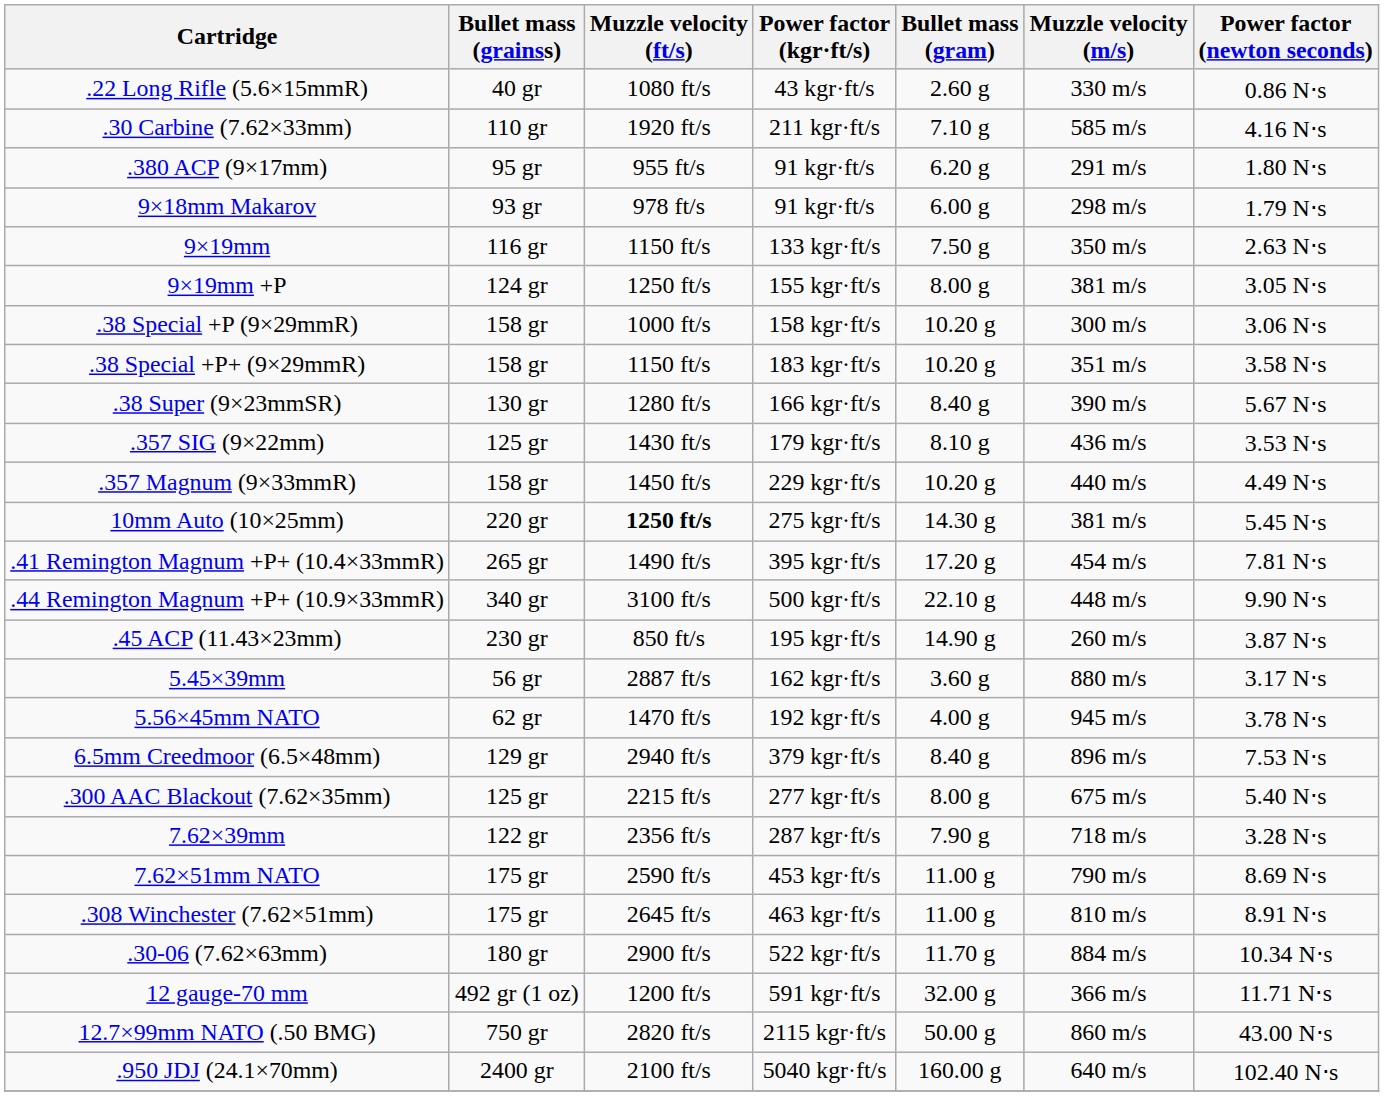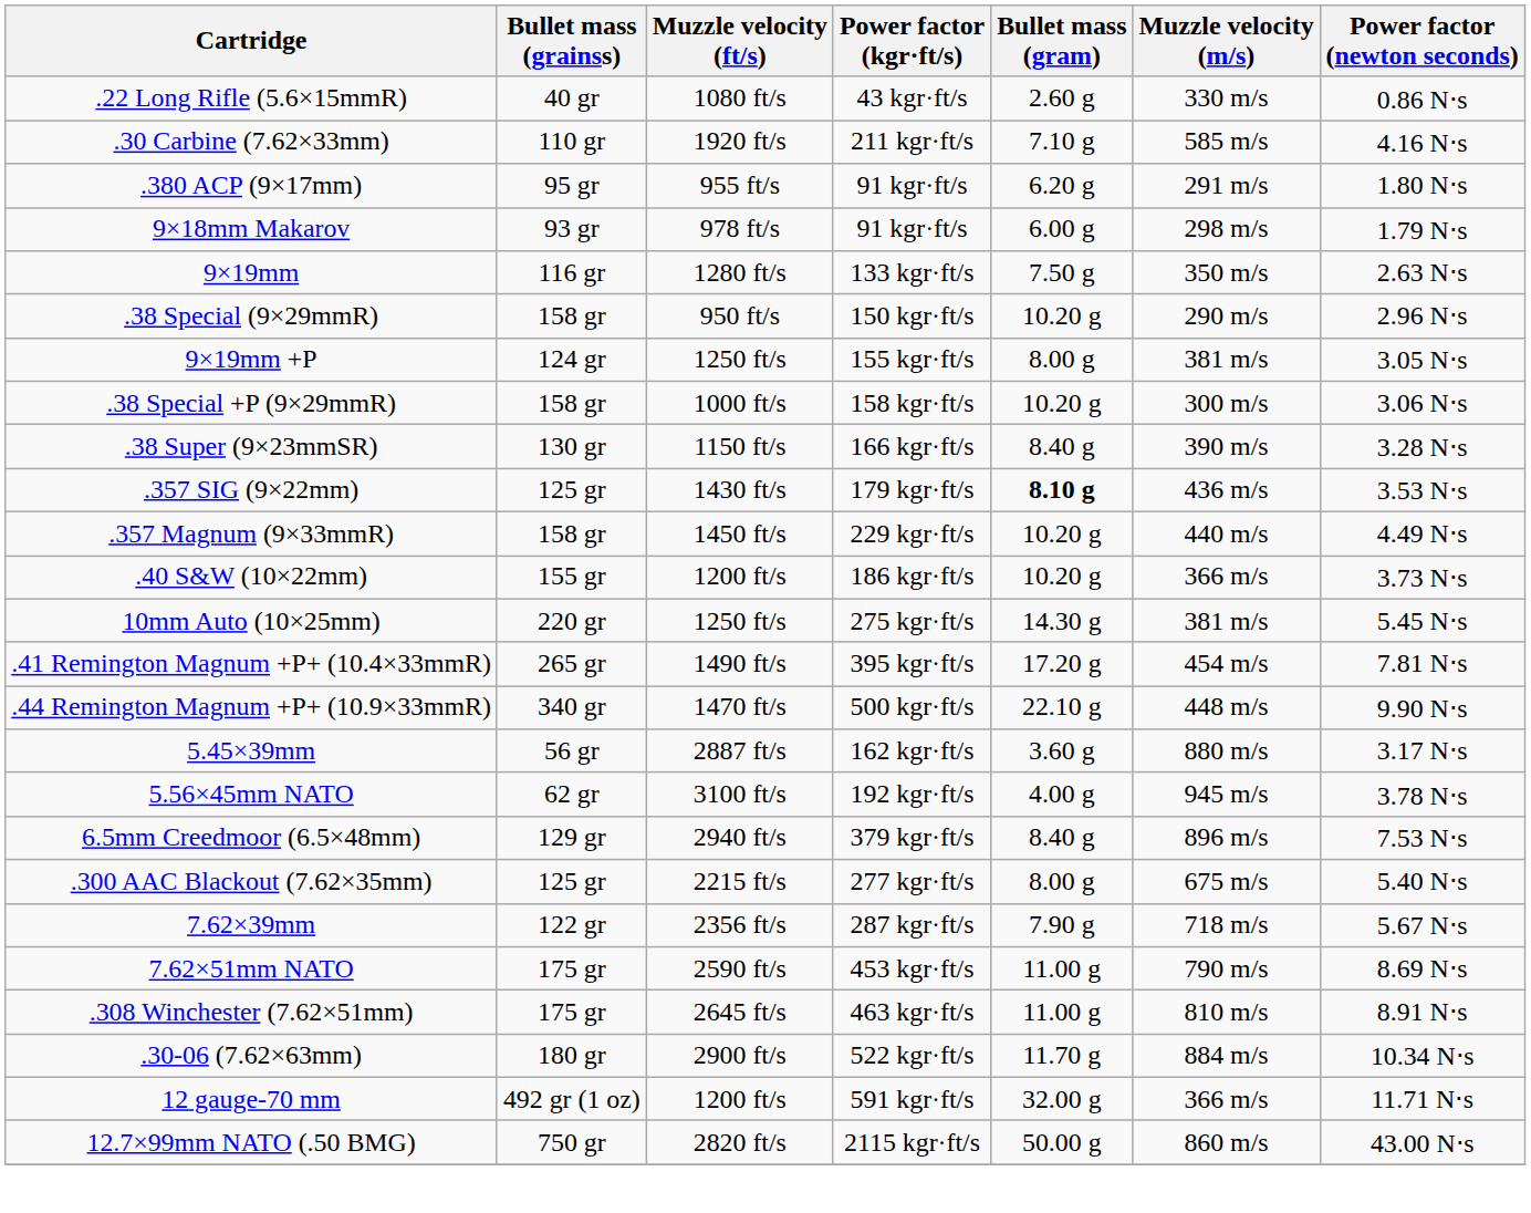 <table class="sortable wikitable" style="text-align: center;">
 <tr>
 <th>Cartridge</th>
 <th>Bullet mass<br>(<a href='#'>grains</a>s)</th>
 <th>Muzzle velocity<br>(<a href='#'>ft/s</a>)</th>
 <th>Power factor <br>(kgr·ft/s)</th>
 <th>Bullet mass<br>(<a href='#'>gram</a>)</th>
 <th>Muzzle velocity<br>(<a href='#'>m/s</a>)</th>
 <th>Power factor <br>(<a href='#'>newton seconds</a>)</th>
 </tr>
 <tr>
 <td><a href='#'>.22 Long Rifle</a> (5.6×15mmR)</td>
 <td>40 gr</td>
 <td>1080 ft/s</td>
 <td>43 kgr·ft/s</td>
 <td>2.60 g</td>
 <td>330 m/s</td>
 <td>0.86 N⋅s</td>
 </tr>
 <tr>
 <td><a href='#'>.30 Carbine</a> (7.62×33mm)</td>
 <td>110 gr</td>
 <td>1920 ft/s</td>
 <td>211 kgr·ft/s</td>
 <td>7.10 g</td>
 <td>585 m/s</td>
 <td>4.16 N⋅s</td>
 </tr>
 <tr>
 <td><a href='#'>.380 ACP</a> (9×17mm)</td>
 <td>95 gr</td>
 <td>955 ft/s</td>
 <td>91 kgr·ft/s</td>
 <td>6.20 g</td>
 <td>291 m/s</td>
 <td>1.80 N⋅s</td>
 </tr>
 <tr>
 <td><a href='#'>9×18mm Makarov</a></td>
 <td>93 gr</td>
 <td>978 ft/s</td>
 <td>91 kgr·ft/s</td>
 <td>6.00 g</td>
 <td>298 m/s</td>
 <td>1.79 N⋅s</td>
 </tr>
 <tr>
 <td><a href='#'>9×19mm</a></td>
 <td>116 gr</td>
-<td>1150 ft/s</td>
+<td>1280 ft/s</td>
 <td>133 kgr·ft/s</td>
 <td>7.50 g</td>
 <td>350 m/s</td>
 <td>2.63 N⋅s</td>
+</tr>
+<tr>
+<td><a href='#'>.38 Special</a> (9×29mmR)</td>
+<td>158 gr</td>
+<td>950 ft/s</td>
+<td>150 kgr·ft/s</td>
+<td>10.20 g</td>
+<td>290 m/s</td>
+<td>2.96 N⋅s</td>
 </tr>
 <tr>
 <td><a href='#'>9×19mm</a> +P</td>
 <td>124 gr</td>
 <td>1250 ft/s</td>
 <td>155 kgr·ft/s</td>
 <td>8.00 g</td>
 <td>381 m/s</td>
 <td>3.05 N⋅s</td>
 </tr>
 <tr>
 <td><a href='#'>.38 Special</a> +P (9×29mmR)</td>
 <td>158 gr</td>
 <td>1000 ft/s</td>
 <td>158 kgr·ft/s</td>
 <td>10.20 g</td>
 <td>300 m/s</td>
 <td>3.06 N⋅s</td>
 </tr>
 <tr>
-<td><a href='#'>.38 Special</a> +P+ (9×29mmR)</td>
-<td>158 gr</td>
-<td>1150 ft/s</td>
-<td>183 kgr·ft/s</td>
-<td>10.20 g</td>
-<td>351 m/s</td>
-<td>3.58 N⋅s</td>
-</tr>
-<tr>
 <td><a href='#'>.38 Super</a> (9×23mmSR)</td>
 <td>130 gr</td>
-<td>1280 ft/s</td>
+<td>1150 ft/s</td>
 <td>166 kgr·ft/s</td>
 <td>8.40 g</td>
 <td>390 m/s</td>
-<td>5.67 N⋅s</td>
+<td>3.28 N⋅s</td>
 </tr>
 <tr>
 <td><a href='#'>.357 SIG</a> (9×22mm)</td>
 <td>125 gr</td>
 <td>1430 ft/s</td>
 <td>179 kgr·ft/s</td>
-<td>8.10 g</td>
+<td><strong>8.10 g</strong></td>
 <td>436 m/s</td>
 <td>3.53 N⋅s</td>
 </tr>
 <tr>
 <td><a href='#'>.357 Magnum</a> (9×33mmR)</td>
 <td>158 gr</td>
 <td>1450 ft/s</td>
 <td>229 kgr·ft/s</td>
 <td>10.20 g</td>
 <td>440 m/s</td>
 <td>4.49 N⋅s</td>
 </tr>
 <tr>
+<td><a href='#'>.40 S&W</a> (10×22mm)</td>
+<td>155 gr</td>
+<td>1200 ft/s</td>
+<td>186 kgr·ft/s</td>
+<td>10.20 g</td>
+<td>366 m/s</td>
+<td>3.73 N⋅s</td>
+</tr>
+<tr>
 <td><a href='#'>10mm Auto</a> (10×25mm)</td>
 <td>220 gr</td>
-<td><strong>1250 ft/s</strong></td>
+<td>1250 ft/s</td>
 <td>275 kgr·ft/s</td>
 <td>14.30 g</td>
 <td>381 m/s</td>
 <td>5.45 N⋅s</td>
 </tr>
 <tr>
 <td><a href='#'>.41 Remington Magnum</a> +P+ (10.4×33mmR)</td>
 <td>265 gr</td>
 <td>1490 ft/s</td>
 <td>395 kgr·ft/s</td>
 <td>17.20 g</td>
 <td>454 m/s</td>
 <td>7.81 N⋅s</td>
 </tr>
 <tr>
 <td><a href='#'>.44 Remington Magnum</a> +P+ (10.9×33mmR)</td>
 <td>340 gr</td>
-<td>3100 ft/s</td>
+<td>1470 ft/s</td>
 <td>500 kgr·ft/s</td>
 <td>22.10 g</td>
 <td>448 m/s</td>
 <td>9.90 N⋅s</td>
-</tr>
-<tr>
-<td><a href='#'>.45 ACP</a> (11.43×23mm)</td>
-<td>230 gr</td>
-<td>850 ft/s</td>
-<td>195 kgr·ft/s</td>
-<td>14.90 g</td>
-<td>260 m/s</td>
-<td>3.87 N⋅s</td>
 </tr>
 <tr>
 <td><a href='#'>5.45×39mm</a></td>
 <td>56 gr</td>
 <td>2887 ft/s</td>
 <td>162 kgr·ft/s</td>
 <td>3.60 g</td>
 <td>880 m/s</td>
 <td>3.17 N⋅s</td>
 </tr>
 <tr>
 <td><a href='#'>5.56×45mm NATO</a></td>
 <td>62 gr</td>
-<td>1470 ft/s</td>
+<td>3100 ft/s</td>
 <td>192 kgr·ft/s</td>
 <td>4.00 g</td>
 <td>945 m/s</td>
 <td>3.78 N⋅s</td>
 </tr>
 <tr>
 <td><a href='#'>6.5mm Creedmoor</a> (6.5×48mm)</td>
 <td>129 gr</td>
 <td>2940 ft/s</td>
 <td>379 kgr·ft/s</td>
 <td>8.40 g</td>
 <td>896 m/s</td>
 <td>7.53 N⋅s</td>
 </tr>
 <tr>
 <td><a href='#'>.300 AAC Blackout</a> (7.62×35mm)</td>
 <td>125 gr</td>
 <td>2215 ft/s</td>
 <td>277 kgr·ft/s</td>
 <td>8.00 g</td>
 <td>675 m/s</td>
 <td>5.40 N⋅s</td>
 </tr>
 <tr>
 <td><a href='#'>7.62×39mm</a></td>
 <td>122 gr</td>
 <td>2356 ft/s</td>
 <td>287 kgr·ft/s</td>
 <td>7.90 g</td>
 <td>718 m/s</td>
-<td>3.28 N⋅s</td>
+<td>5.67 N⋅s</td>
 </tr>
 <tr>
 <td><a href='#'>7.62×51mm NATO</a></td>
 <td>175 gr</td>
 <td>2590 ft/s</td>
 <td>453 kgr·ft/s</td>
 <td>11.00 g</td>
 <td>790 m/s</td>
 <td>8.69 N⋅s</td>
 </tr>
 <tr>
 <td><a href='#'>.308 Winchester</a> (7.62×51mm)</td>
 <td>175 gr</td>
 <td>2645 ft/s</td>
 <td>463 kgr·ft/s</td>
 <td>11.00 g</td>
 <td>810 m/s</td>
 <td>8.91 N⋅s</td>
 </tr>
 <tr>
 <td><a href='#'>.30-06</a> (7.62×63mm)</td>
 <td>180 gr</td>
 <td>2900 ft/s</td>
 <td>522 kgr·ft/s</td>
 <td>11.70 g</td>
 <td>884 m/s</td>
 <td>10.34 N⋅s</td>
 </tr>
 <tr>
 <td><a href='#'>12 gauge-70 mm</a></td>
 <td>492 gr (1 oz)</td>
 <td>1200 ft/s</td>
 <td>591 kgr·ft/s</td>
 <td>32.00 g</td>
 <td>366 m/s</td>
 <td>11.71 N⋅s</td>
 </tr>
 <tr>
 <td><a href='#'>12.7×99mm NATO</a> (.50 BMG)</td>
 <td>750 gr</td>
 <td>2820 ft/s</td>
 <td>2115 kgr·ft/s</td>
 <td>50.00 g</td>
 <td>860 m/s</td>
 <td>43.00 N⋅s</td>
 </tr>
 <tr>
-<td><a href='#'>.950 JDJ</a> (24.1×70mm)</td>
-<td>2400 gr</td>
-<td>2100 ft/s</td>
-<td>5040 kgr·ft/s</td>
-<td>160.00 g</td>
-<td>640 m/s</td>
-<td>102.40 N⋅s</td>
-</tr>
-<tr>
 </tr>
 </table>
